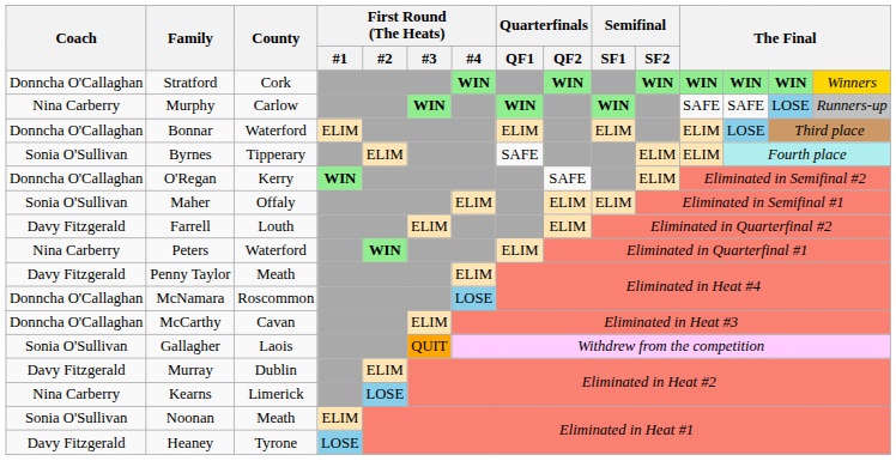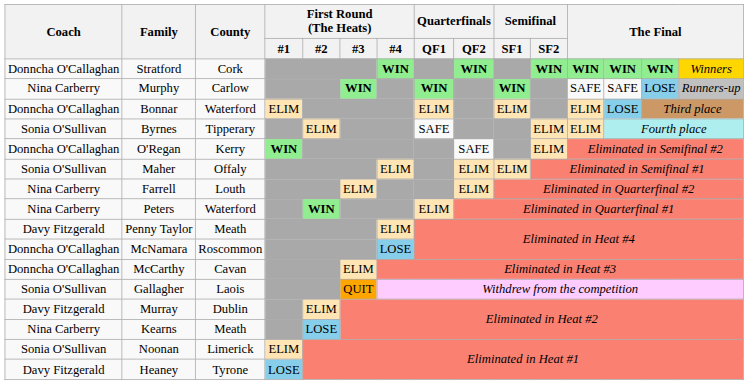 <table class="wikitable sortable" style="margin: auto; text-align: center;">
 <tr>
 <th rowspan="2">Coach</th>
 <th rowspan="2">Family</th>
 <th rowspan="2">County</th>
 <th colspan="4"><strong>First Round<br>(The Heats)</strong></th>
 <th colspan="2">Quarterfinals</th>
 <th colspan="2">Semifinal</th>
 <th colspan="4" rowspan="2">The Final</th>
 </tr>
 <tr>
 <th>#1</th>
 <th>#2</th>
 <th>#3</th>
 <th>#4</th>
 <th>QF1</th>
 <th>QF2</th>
 <th>SF1</th>
 <th>SF2</th>
 </tr>
 <tr>
 <td>Donncha O'Callaghan</td>
 <td>Stratford</td>
 <td>Cork</td>
 <td colspan="3" bgcolor="darkgray"></td>
 <td bgcolor="lightgreen"><strong>WIN</strong></td>
 <td bgcolor="darkgray"></td>
 <td bgcolor="lightgreen"><strong>WIN</strong></td>
 <td bgcolor="darkgray"></td>
 <td bgcolor="lightgreen"><strong>WIN</strong></td>
 <td bgcolor="lightgreen"><strong>WIN</strong></td>
 <td bgcolor="lightgreen"><strong>WIN</strong></td>
 <td bgcolor="lightgreen"><strong>WIN</strong></td>
 <td style="background:gold;"><em>Winners</em></td>
 </tr>
 <tr>
 <td>Nina Carberry</td>
 <td>Murphy</td>
 <td>Carlow</td>
 <td colspan="2" bgcolor="darkgray"></td>
 <td bgcolor="lightgreen"><strong>WIN</strong></td>
 <td bgcolor="darkgray"></td>
 <td bgcolor="lightgreen"><strong>WIN</strong></td>
 <td bgcolor="darkgray"></td>
 <td bgcolor="lightgreen"><strong>WIN</strong></td>
 <td bgcolor="darkgray"></td>
 <td>SAFE</td>
 <td>SAFE</td>
 <td style="background:#87ceeb">LOSE</td>
 <td style="background:silver;"><em>Runners-up</em></td>
 </tr>
 <tr>
 <td>Donncha O'Callaghan</td>
 <td>Bonnar</td>
 <td>Waterford</td>
 <td style="background:#ffe5b4;">ELIM</td>
 <td colspan="3" bgcolor="darkgray"></td>
 <td style="background:#ffe5b4;">ELIM</td>
 <td bgcolor="darkgray"></td>
 <td style="background:#ffe5b4;">ELIM</td>
 <td bgcolor="darkgray"></td>
 <td style="background:#ffe5b4;">ELIM</td>
 <td style="background:#87ceeb">LOSE</td>
 <td colspan="2" style="background:#c96;"><em>Third place</em></td>
 </tr>
 <tr>
 <td>Sonia O'Sullivan</td>
 <td>Byrnes</td>
 <td>Tipperary</td>
 <td bgcolor="darkgray"></td>
 <td style="background:#ffe5b4;">ELIM</td>
 <td colspan="2" bgcolor="darkgray"></td>
 <td>SAFE</td>
 <td bgcolor="darkgray"></td>
 <td bgcolor="darkgray"></td>
 <td style="background:#ffe5b4;">ELIM</td>
 <td style="background:#ffe5b4;">ELIM</td>
 <td colspan="3" style="background:#afeeee"><em>Fourth place</em></td>
 </tr>
 <tr>
 <td>Donncha O'Callaghan</td>
 <td>O'Regan</td>
 <td>Kerry</td>
 <td bgcolor="lightgreen"><strong>WIN</strong></td>
 <td colspan="3" bgcolor="darkgray"></td>
 <td bgcolor="darkgray"></td>
 <td>SAFE</td>
 <td bgcolor="darkgray"></td>
 <td style="background:#ffe5b4;">ELIM</td>
 <td colspan="4" style="background:#FA8072;"><em>Eliminated in Semifinal #2</em></td>
 </tr>
 <tr>
 <td>Sonia O'Sullivan</td>
 <td>Maher</td>
 <td>Offaly</td>
 <td colspan="3" bgcolor="darkgray"></td>
 <td style="background:#ffe5b4;">ELIM</td>
 <td bgcolor="darkgray"></td>
 <td style="background:#ffe5b4;">ELIM</td>
 <td style="background:#ffe5b4;">ELIM</td>
 <td colspan="5" style="background:#FA8072;"><em>Eliminated in Semifinal #1</em></td>
 </tr>
 <tr>
-<td>Davy Fitzgerald</td>
+<td>Nina Carberry</td>
 <td>Farrell</td>
 <td>Louth</td>
 <td colspan="2" bgcolor="darkgray"></td>
 <td style="background:#ffe5b4;">ELIM</td>
 <td bgcolor="darkgray"></td>
 <td bgcolor="darkgray"></td>
 <td style="background:#ffe5b4;">ELIM</td>
 <td colspan="6" style="background:#FA8072;"><em>Eliminated in Quarterfinal #2</em></td>
 </tr>
 <tr>
 <td>Nina Carberry</td>
 <td>Peters</td>
 <td>Waterford</td>
 <td bgcolor="darkgray"></td>
 <td bgcolor="lightgreen"><strong>WIN</strong></td>
 <td colspan="2" bgcolor="darkgray"></td>
 <td style="background:#ffe5b4;">ELIM</td>
 <td colspan="7" style="background:#FA8072;"><em>Eliminated in Quarterfinal #1</em></td>
 </tr>
 <tr>
 <td>Davy Fitzgerald</td>
 <td>Penny Taylor</td>
 <td>Meath</td>
 <td colspan="3" bgcolor="darkgray"></td>
 <td style="background:#ffe5b4;">ELIM</td>
 <td colspan="8" rowspan="2" style="background:#FA8072;"><em>Eliminated in Heat #4</em></td>
 </tr>
 <tr>
 <td>Donncha O'Callaghan</td>
 <td>McNamara</td>
 <td>Roscommon</td>
 <td colspan="3" bgcolor="darkgray"></td>
 <td style="background:#87ceeb">LOSE</td>
 </tr>
 <tr>
 <td>Donncha O'Callaghan</td>
 <td>McCarthy</td>
 <td>Cavan</td>
 <td colspan="2" bgcolor="darkgray"></td>
 <td style="background:#ffe5b4;">ELIM</td>
 <td colspan="9" style="background:#FA8072;"><em>Eliminated in Heat #3</em></td>
 </tr>
 <tr>
 <td>Sonia O'Sullivan</td>
 <td>Gallagher</td>
 <td>Laois</td>
 <td colspan="2" bgcolor="darkgray"></td>
 <td bgcolor="orange">QUIT</td>
 <td colspan="9" style="background:#FCF"><em>Withdrew from the competition</em></td>
 </tr>
 <tr>
 <td>Davy Fitzgerald</td>
 <td>Murray</td>
 <td>Dublin</td>
 <td bgcolor="darkgray"></td>
 <td style="background:#ffe5b4;">ELIM</td>
 <td colspan="10" rowspan="2" style="background:#FA8072;"><em>Eliminated in Heat #2</em></td>
 </tr>
 <tr>
 <td>Nina Carberry</td>
 <td>Kearns</td>
-<td>Limerick</td>
+<td>Meath</td>
 <td bgcolor="darkgray"></td>
 <td style="background:#87ceeb">LOSE</td>
 </tr>
 <tr>
 <td>Sonia O'Sullivan</td>
 <td>Noonan</td>
-<td>Meath</td>
+<td>Limerick</td>
 <td style="background:#ffe5b4;">ELIM</td>
 <td colspan="11" rowspan="2" style="background:#FA8072;"><em>Eliminated in Heat #1</em></td>
 </tr>
 <tr>
 <td>Davy Fitzgerald</td>
 <td>Heaney</td>
 <td>Tyrone</td>
 <td style="background:#87ceeb">LOSE</td>
 </tr>
 </table>
